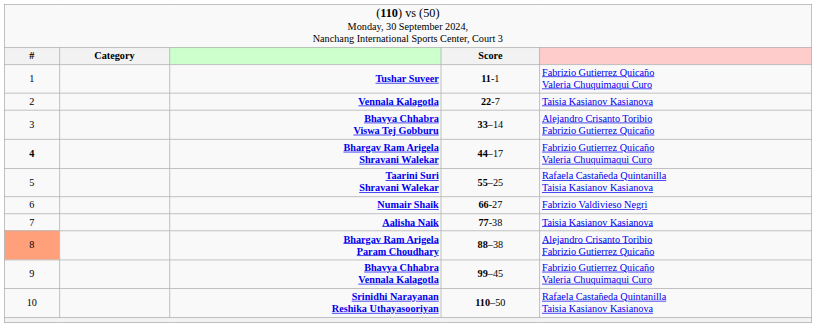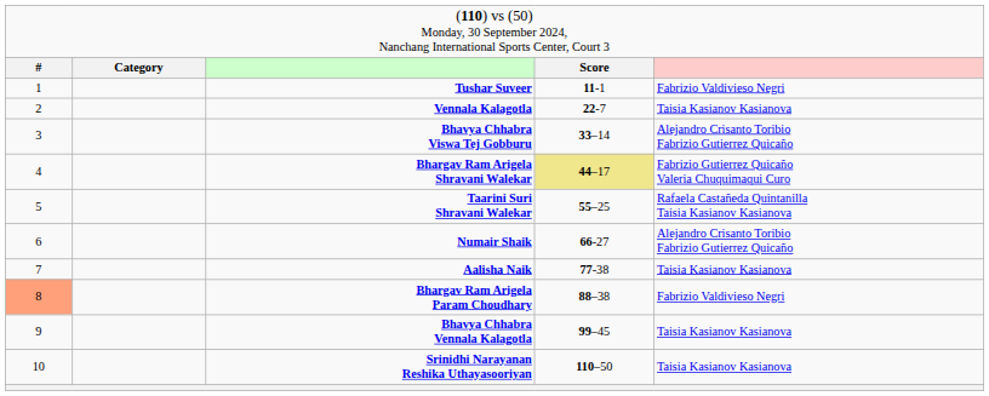 <table class="wikitable mw-collapsible mw-collapsed" style="font-size:90%; text-align:center" width="90%">
 <tr>
 <td colspan="5"><big>(<strong>110</strong>) <strong></strong> vs  (50)</big><br>Monday, 30 September 2024, <br>Nanchang International Sports Center, Court 3</td>
 </tr>
 <tr>
 <th width="25">#</th>
 <th width="50">Category</th>
 <th style="background-color:#CCFFCC" width="150"></th>
 <th width="50">Score<br></th>
 <th style="background-color:#FFCCCC" width="150"></th>
 </tr>
 <tr>
 <td>1</td>
 <td></td>
 <td align="right"><strong><a href='#'>Tushar Suveer</a> </strong></td>
 <td><strong>11</strong>-1<br></td>
-<td align="left"> <a href='#'>Fabrizio Gutierrez Quicaño</a><br> <a href='#'>Valeria Chuquimaqui Curo</a></td>
+<td align="left"> <a href='#'>Fabrizio Valdivieso Negri</a></td>
 </tr>
 <tr>
 <td>2</td>
 <td></td>
 <td align="right"><strong><a href='#'>Vennala Kalagotla</a> </strong></td>
 <td><strong>22</strong>-7<br></td>
 <td align="left"> <a href='#'>Taisia Kasianov Kasianova</a></td>
 </tr>
 <tr>
 <td>3</td>
 <td></td>
 <td align="right"><strong><a href='#'>Bhavya Chhabra</a> <br><a href='#'>Viswa Tej Gobburu</a> </strong></td>
 <td><strong>33</strong>–14<br></td>
 <td align="left"> <a href='#'>Alejandro Crisanto Toribio</a><br> <a href='#'>Fabrizio Gutierrez Quicaño</a></td>
 </tr>
 <tr>
-<td><strong>4</strong></td>
+<td>4</td>
 <td></td>
 <td align="right"><strong><a href='#'>Bhargav Ram Arigela</a> <br><a href='#'>Shravani Walekar</a> </strong></td>
-<td><strong>44</strong>–17<br></td>
+<td style="background: khaki;"><strong>44</strong>–17<br></td>
 <td align="left"> <a href='#'>Fabrizio Gutierrez Quicaño</a><br> <a href='#'>Valeria Chuquimaqui Curo</a></td>
 </tr>
 <tr>
 <td>5</td>
 <td></td>
 <td align="right"><strong><a href='#'>Taarini Suri</a> <br><a href='#'>Shravani Walekar</a> </strong></td>
 <td><strong>55</strong>–25<br></td>
 <td align="left"> <a href='#'>Rafaela Castañeda Quintanilla</a><br> <a href='#'>Taisia Kasianov Kasianova</a></td>
 </tr>
 <tr>
 <td>6</td>
 <td></td>
 <td align="right"><strong><a href='#'>Numair Shaik</a> </strong></td>
 <td><strong>66</strong>-27<br></td>
-<td align="left"> <a href='#'>Fabrizio Valdivieso Negri</a></td>
+<td align="left"> <a href='#'>Alejandro Crisanto Toribio</a><br> <a href='#'>Fabrizio Gutierrez Quicaño</a></td>
 </tr>
 <tr>
 <td>7</td>
 <td></td>
 <td align="right"><strong><a href='#'>Aalisha Naik</a> </strong></td>
 <td><strong>77</strong>-38<br></td>
 <td align="left"> <a href='#'>Taisia Kasianov Kasianova</a></td>
 </tr>
 <tr>
 <td style="background: lightsalmon;">8</td>
 <td></td>
 <td align="right"><strong><a href='#'>Bhargav Ram Arigela</a> <br><a href='#'>Param Choudhary</a> </strong></td>
 <td><strong>88</strong>–38<br></td>
-<td align="left"> <a href='#'>Alejandro Crisanto Toribio</a><br> <a href='#'>Fabrizio Gutierrez Quicaño</a></td>
+<td align="left"> <a href='#'>Fabrizio Valdivieso Negri</a></td>
 </tr>
 <tr>
 <td>9</td>
 <td></td>
 <td align="right"><strong><a href='#'>Bhavya Chhabra</a> <br><a href='#'>Vennala Kalagotla</a> </strong></td>
 <td><strong>99</strong>–45<br></td>
-<td align="left"> <a href='#'>Fabrizio Gutierrez Quicaño</a><br> <a href='#'>Valeria Chuquimaqui Curo</a></td>
+<td align="left"> <a href='#'>Taisia Kasianov Kasianova</a></td>
 </tr>
 <tr>
 <td>10</td>
 <td></td>
 <td align="right"><strong><a href='#'>Srinidhi Narayanan</a> <br><a href='#'>Reshika Uthayasooriyan</a> </strong></td>
 <td><strong>110</strong>–50<br></td>
-<td align="left"> <a href='#'>Rafaela Castañeda Quintanilla</a><br> <a href='#'>Taisia Kasianov Kasianova</a></td>
+<td align="left"> <a href='#'>Taisia Kasianov Kasianova</a></td>
 </tr>
 <tr>
 <th colspan="5"></th>
 </tr>
 </table>
